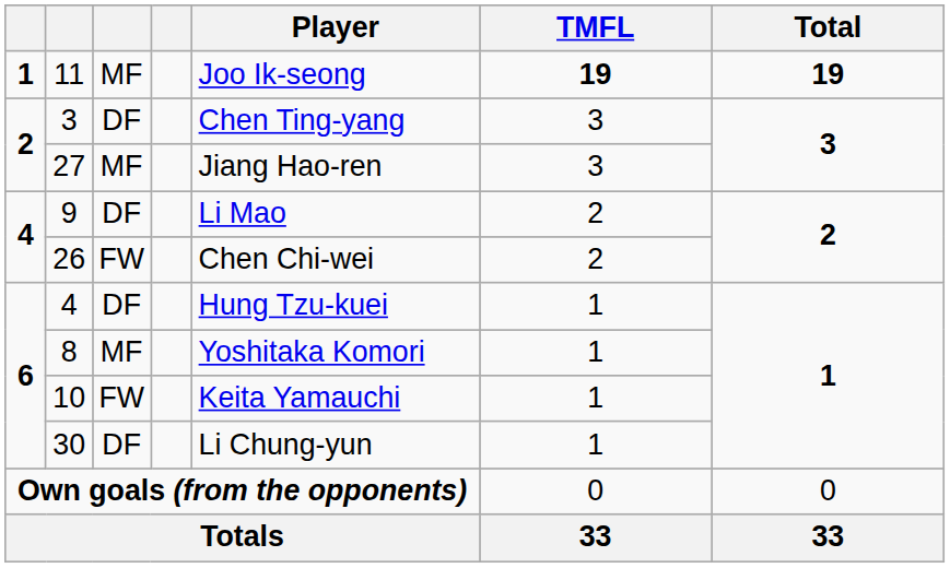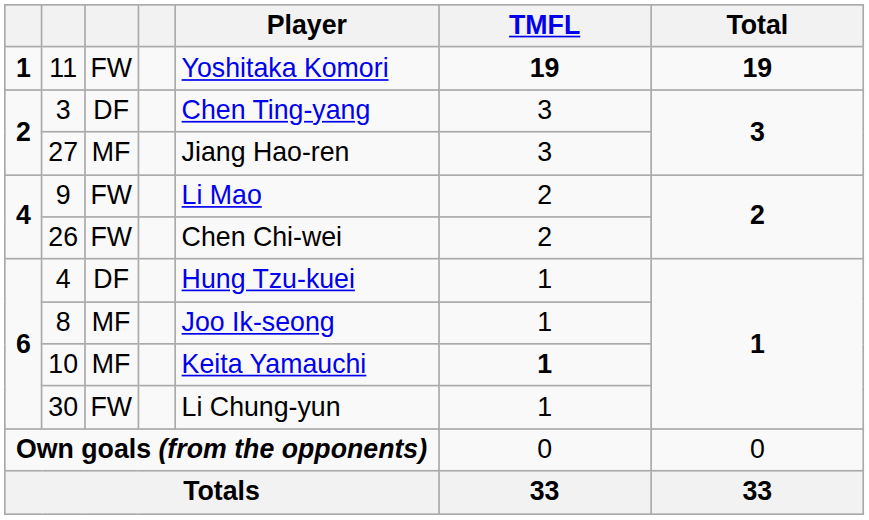 <table class="wikitable" style="text-align:center">
 <tr>
 <th width=15></th>
 <th width=15></th>
 <th width=15></th>
 <th width=15></th>
 <th width=150>Player</th>
 <th width=120><a href='#'>TMFL</a></th>
 <th width=120>Total</th>
 </tr>
 <tr>
 <td><strong>1</strong></td>
 <td>11</td>
-<td>MF</td>
+<td>FW</td>
 <td></td>
-<td align=left><a href='#'>Joo Ik-seong</a></td>
+<td align=left><a href='#'>Yoshitaka Komori</a></td>
 <td><strong>19</strong></td>
 <td><strong>19</strong></td>
 </tr>
 <tr>
 <td rowspan=2><strong>2</strong></td>
 <td>3</td>
 <td>DF</td>
 <td></td>
 <td align=left><a href='#'>Chen Ting-yang</a></td>
 <td>3</td>
 <td rowspan=2><strong>3</strong></td>
 </tr>
 <tr>
 <td>27</td>
 <td>MF</td>
 <td></td>
 <td align=left>Jiang Hao-ren</td>
 <td>3</td>
 </tr>
 <tr>
 <td rowspan=2><strong>4</strong></td>
 <td>9</td>
-<td>DF</td>
+<td>FW</td>
 <td></td>
 <td align=left><a href='#'>Li Mao</a></td>
 <td>2</td>
 <td rowspan=2><strong>2</strong></td>
 </tr>
 <tr>
 <td>26</td>
 <td>FW</td>
 <td></td>
 <td align=left>Chen Chi-wei</td>
 <td>2</td>
 </tr>
 <tr>
 <td rowspan=4><strong>6</strong></td>
 <td>4</td>
 <td>DF</td>
 <td></td>
 <td align=left><a href='#'>Hung Tzu-kuei</a></td>
 <td>1</td>
 <td rowspan=4><strong>1</strong></td>
 </tr>
 <tr>
 <td>8</td>
 <td>MF</td>
 <td></td>
-<td align=left><a href='#'>Yoshitaka Komori</a></td>
+<td align=left><a href='#'>Joo Ik-seong</a></td>
 <td>1</td>
 </tr>
 <tr>
 <td>10</td>
-<td>FW</td>
+<td>MF</td>
 <td></td>
 <td align=left><a href='#'>Keita Yamauchi</a></td>
-<td>1</td>
+<td><strong>1</strong></td>
 </tr>
 <tr>
 <td>30</td>
-<td>DF</td>
+<td>FW</td>
 <td></td>
 <td align=left>Li Chung-yun</td>
 <td>1</td>
 </tr>
 <tr>
 <td colspan=5><strong>Own goals <em>(from the opponents)<strong><em></td>
 <td>0</td>
 <td></strong>0<strong></td>
 </tr>
 <tr>
 <th colspan=5></strong>Totals<strong></th>
 <th></strong>33<strong></th>
 <th></strong>33<strong></th>
 </tr>
 </table>
